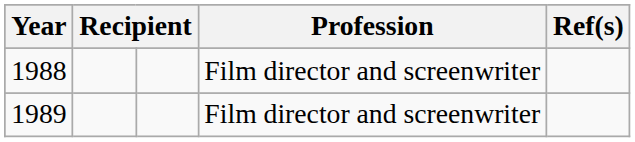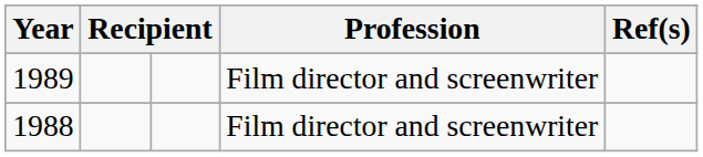 <table class="wikitable sortable">
 <tr>
 <th scope="col">Year</th>
 <th colspan="2">Recipient</th>
 <th scope="col">Profession</th>
 <th scope="col" class="unsortable">Ref(s)</th>
 </tr>
 <tr>
+<td>1989</td>
+<td></td>
+<td></td>
+<td>Film director and screenwriter</td>
+<td></td>
+</tr>
+<tr>
 <td>1988</td>
 <td></td>
 <td></td>
 <td>Film director and screenwriter</td>
 <td></td>
 </tr>
-<tr>
-<td>1989</td>
-<td></td>
-<td></td>
-<td>Film director and screenwriter</td>
-<td></td>
-</tr>
 </table>
